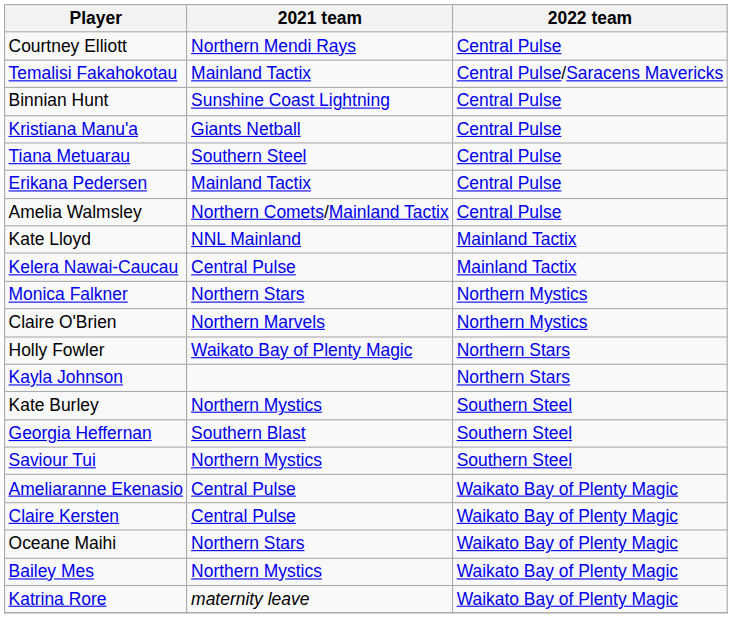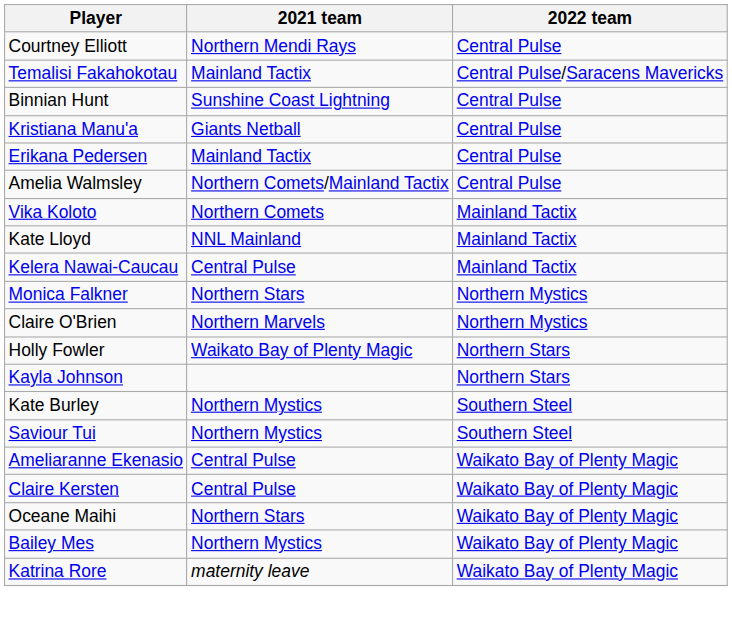 <table class="wikitable collapsible">
 <tr>
 <th>Player</th>
 <th>2021 team</th>
 <th>2022 team</th>
 </tr>
 <tr>
 <td>Courtney Elliott</td>
 <td><a href='#'>Northern Mendi Rays</a></td>
 <td><a href='#'>Central Pulse</a></td>
 </tr>
 <tr>
 <td><a href='#'>Temalisi Fakahokotau</a><em></em></td>
 <td><a href='#'>Mainland Tactix</a></td>
 <td><a href='#'>Central Pulse</a>/<a href='#'>Saracens Mavericks</a></td>
 </tr>
 <tr>
 <td>Binnian Hunt</td>
 <td><a href='#'>Sunshine Coast Lightning</a></td>
 <td><a href='#'>Central Pulse</a></td>
 </tr>
 <tr>
 <td><a href='#'>Kristiana Manu'a</a></td>
 <td><a href='#'>Giants Netball</a></td>
 <td><a href='#'>Central Pulse</a></td>
 </tr>
 <tr>
-<td><a href='#'>Tiana Metuarau</a></td>
-<td><a href='#'>Southern Steel</a></td>
-<td><a href='#'>Central Pulse</a></td>
-</tr>
-<tr>
 <td><a href='#'>Erikana Pedersen</a></td>
 <td><a href='#'>Mainland Tactix</a></td>
 <td><a href='#'>Central Pulse</a></td>
 </tr>
 <tr>
 <td>Amelia Walmsley</td>
 <td><a href='#'>Northern Comets</a>/<a href='#'>Mainland Tactix</a></td>
 <td><a href='#'>Central Pulse</a></td>
+</tr>
+<tr>
+<td><a href='#'>Vika Koloto</a></td>
+<td><a href='#'>Northern Comets</a></td>
+<td><a href='#'>Mainland Tactix</a></td>
 </tr>
 <tr>
 <td>Kate Lloyd</td>
 <td><a href='#'>NNL Mainland</a></td>
 <td><a href='#'>Mainland Tactix</a></td>
 </tr>
 <tr>
 <td><a href='#'>Kelera Nawai-Caucau</a></td>
 <td><a href='#'>Central Pulse</a></td>
 <td><a href='#'>Mainland Tactix</a></td>
 </tr>
 <tr>
 <td><a href='#'>Monica Falkner</a></td>
 <td><a href='#'>Northern Stars</a></td>
 <td><a href='#'>Northern Mystics</a></td>
 </tr>
 <tr>
 <td>Claire O'Brien</td>
 <td><a href='#'>Northern Marvels</a></td>
 <td><a href='#'>Northern Mystics</a></td>
 </tr>
 <tr>
 <td>Holly Fowler</td>
 <td><a href='#'>Waikato Bay of Plenty Magic</a></td>
 <td><a href='#'>Northern Stars</a></td>
 </tr>
 <tr>
 <td><a href='#'>Kayla Johnson</a></td>
 <td></td>
 <td><a href='#'>Northern Stars</a></td>
 </tr>
 <tr>
 <td>Kate Burley</td>
 <td><a href='#'>Northern Mystics</a></td>
 <td><a href='#'>Southern Steel</a></td>
 </tr>
 <tr>
-<td><a href='#'>Georgia Heffernan</a></td>
-<td><a href='#'>Southern Blast</a></td>
-<td><a href='#'>Southern Steel</a></td>
-</tr>
-<tr>
 <td><a href='#'>Saviour Tui</a></td>
 <td><a href='#'>Northern Mystics</a></td>
 <td><a href='#'>Southern Steel</a></td>
 </tr>
 <tr>
 <td><a href='#'>Ameliaranne Ekenasio</a></td>
 <td><a href='#'>Central Pulse</a></td>
 <td><a href='#'>Waikato Bay of Plenty Magic</a></td>
 </tr>
 <tr>
 <td><a href='#'>Claire Kersten</a></td>
 <td><a href='#'>Central Pulse</a></td>
 <td><a href='#'>Waikato Bay of Plenty Magic</a></td>
 </tr>
 <tr>
 <td>Oceane Maihi</td>
 <td><a href='#'>Northern Stars</a></td>
 <td><a href='#'>Waikato Bay of Plenty Magic</a></td>
 </tr>
 <tr>
 <td><a href='#'>Bailey Mes</a></td>
 <td><a href='#'>Northern Mystics</a></td>
 <td><a href='#'>Waikato Bay of Plenty Magic</a></td>
 </tr>
 <tr>
 <td><a href='#'>Katrina Rore</a><em></em></td>
 <td><em>maternity leave</em></td>
 <td><a href='#'>Waikato Bay of Plenty Magic</a></td>
 </tr>
 <tr>
 </tr>
 </table>
